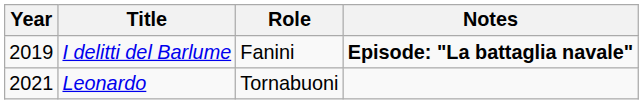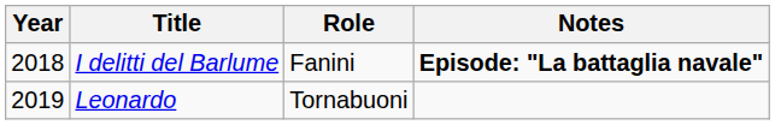 <table class="wikitable sortable">
 <tr>
 <th>Year</th>
 <th>Title</th>
 <th>Role</th>
 <th class="unsortable">Notes</th>
 </tr>
 <tr>
-<td>2019</td>
+<td>2018</td>
 <td><em><a href='#'>I delitti del Barlume</a></em></td>
 <td>Fanini</td>
 <td><strong>Episode: "La battaglia navale"</strong></td>
 </tr>
 <tr>
-<td>2021</td>
+<td>2019</td>
 <td><em><a href='#'>Leonardo</a></em></td>
 <td>Tornabuoni</td>
 <td></td>
 </tr>
 </table>
